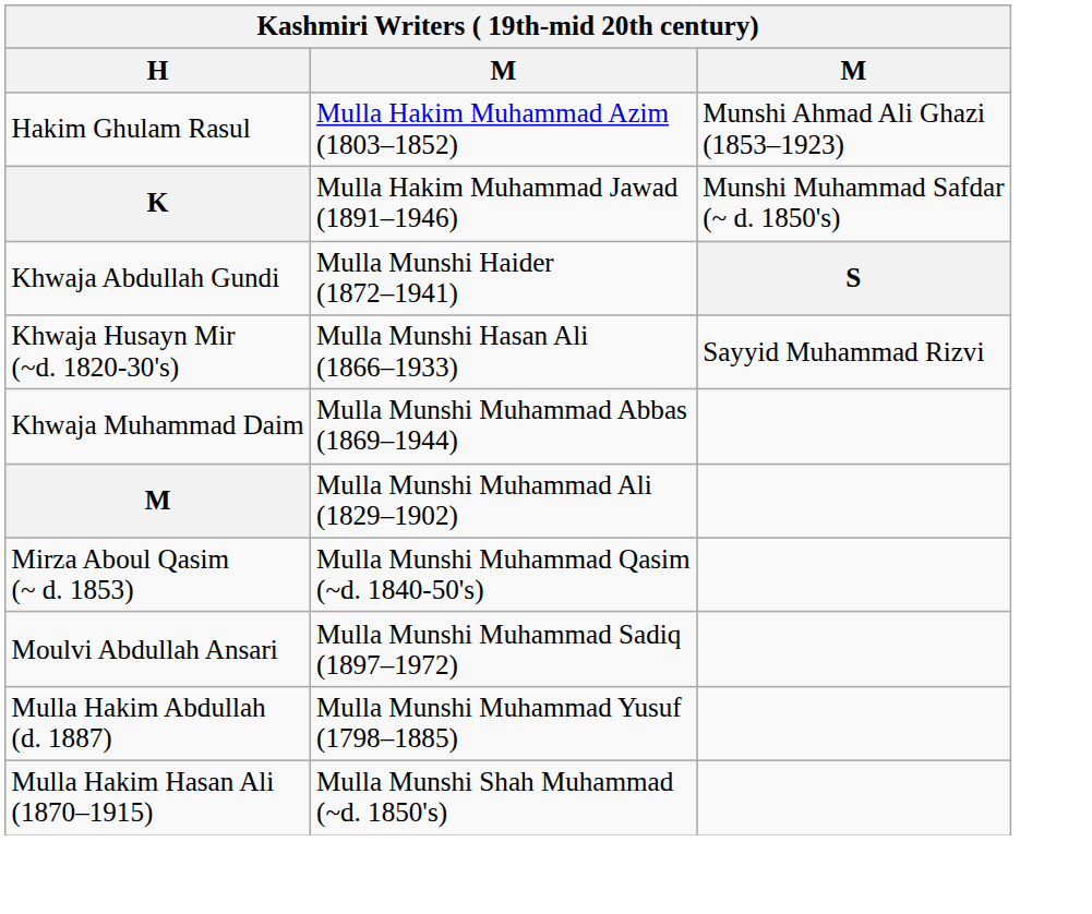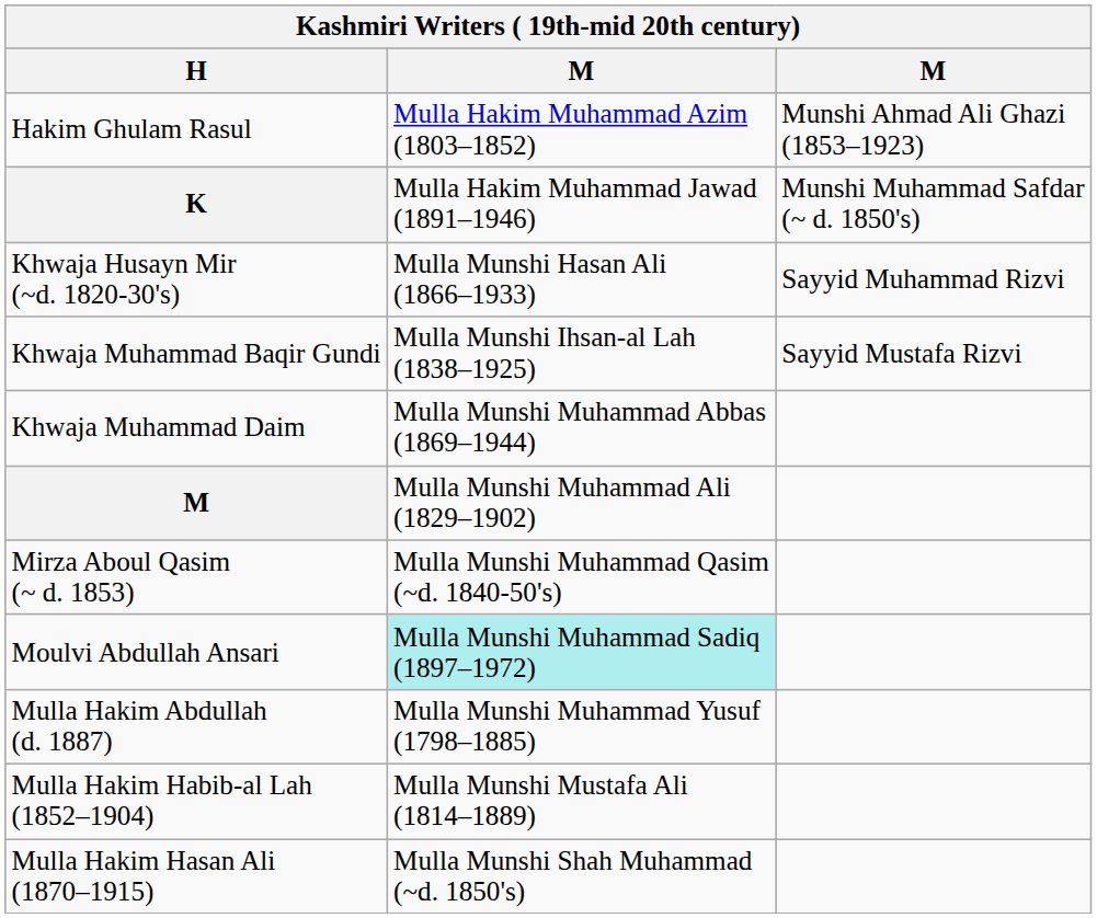 <table class="wikitable">
 <tr>
 <th colspan="3">Kashmiri <em></em> Writers ( 19th-mid 20th century)</th>
 </tr>
 <tr>
 <th><strong>H</strong></th>
 <th>M</th>
 <th>M</th>
 </tr>
 <tr>
 <td>Hakim Ghulam Rasul</td>
 <td><a href='#'>Mulla Hakim Muhammad Azim</a><br>(1803–1852)</td>
 <td>Munshi Ahmad Ali Ghazi<br>(1853–1923)</td>
 </tr>
 <tr>
 <th>K</th>
 <td>Mulla Hakim Muhammad Jawad<br>(1891–1946)</td>
 <td>Munshi Muhammad Safdar<br>(~ d. 1850's)</td>
 </tr>
 <tr>
-<td>Khwaja Abdullah Gundi</td>
-<td>Mulla Munshi Haider<br>(1872–1941)</td>
-<th>S</th>
-</tr>
-<tr>
 <td>Khwaja Husayn Mir<br>(~d. 1820-30's)</td>
 <td>Mulla Munshi Hasan Ali<br>(1866–1933)</td>
 <td>Sayyid Muhammad Rizvi</td>
+</tr>
+<tr>
+<td>Khwaja Muhammad Baqir Gundi</td>
+<td>Mulla Munshi Ihsan-al Lah<br>(1838–1925)</td>
+<td>Sayyid Mustafa Rizvi</td>
 </tr>
 <tr>
 <td>Khwaja Muhammad Daim</td>
 <td>Mulla Munshi Muhammad Abbas<br>(1869–1944)</td>
 <td></td>
 </tr>
 <tr>
 <th>M</th>
 <td>Mulla Munshi Muhammad Ali<br>(1829–1902)</td>
 <td></td>
 </tr>
 <tr>
 <td>Mirza Aboul Qasim<br>(~ d. 1853)</td>
 <td>Mulla Munshi Muhammad Qasim<br>(~d. 1840-50's)</td>
 <td></td>
 </tr>
 <tr>
 <td>Moulvi Abdullah Ansari</td>
-<td>Mulla Munshi Muhammad Sadiq<br>(1897–1972)</td>
+<td style="background: paleturquoise;">Mulla Munshi Muhammad Sadiq<br>(1897–1972)</td>
 <td></td>
 </tr>
 <tr>
 <td>Mulla Hakim Abdullah<br>(d. 1887)</td>
 <td>Mulla Munshi Muhammad Yusuf<br>(1798–1885)</td>
 <td></td>
 </tr>
 <tr>
+<td>Mulla Hakim Habib-al Lah  <br>(1852–1904)</td>
+<td>Mulla Munshi Mustafa Ali<br>(1814–1889)</td>
+<td></td>
+</tr>
+<tr>
 <td>Mulla Hakim Hasan Ali<br>(1870–1915)</td>
 <td>Mulla Munshi Shah Muhammad<br>(~d. 1850's)</td>
 <td></td>
 </tr>
 </table>
